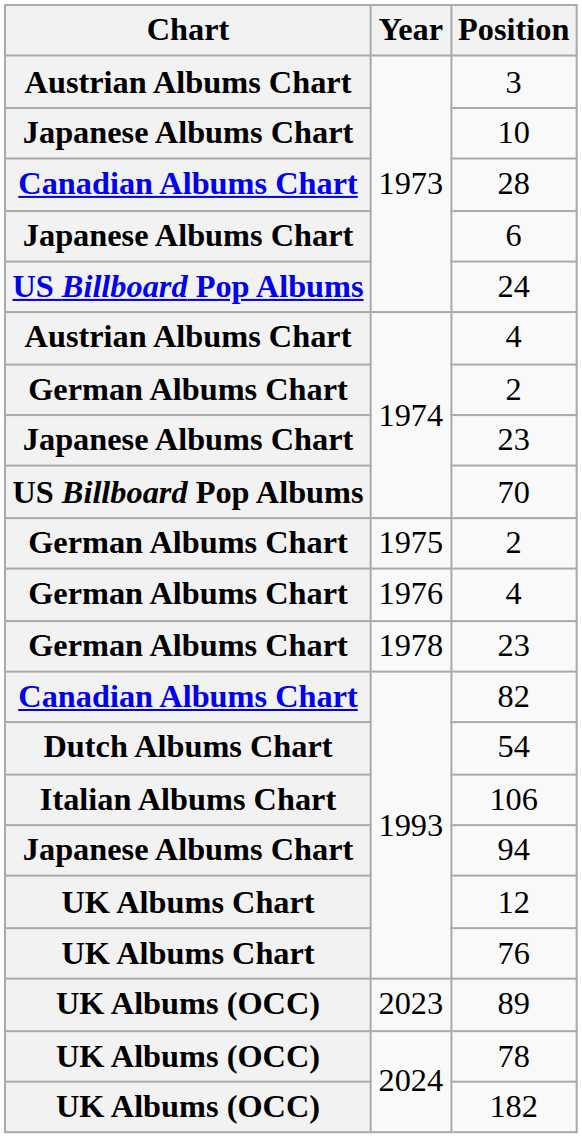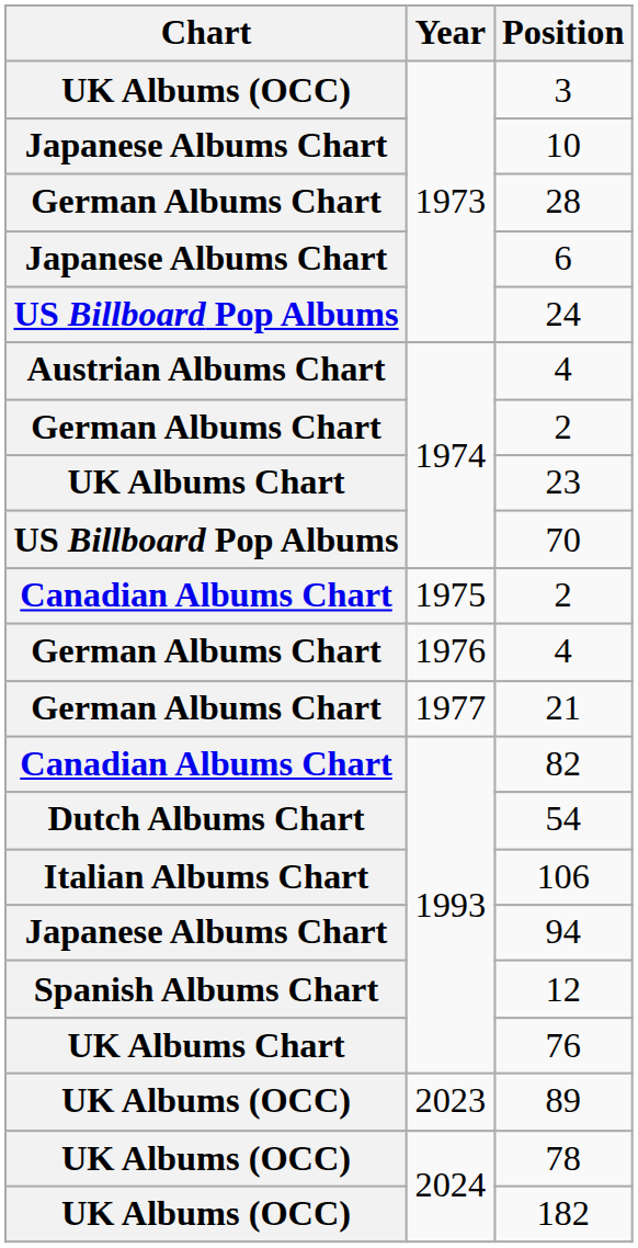 <table class="wikitable plainrowheaders" style="text-align:center;">
 <tr>
 <th scope="col">Chart</th>
 <th scope="col">Year</th>
 <th scope="col">Position</th>
 </tr>
 <tr>
-<th scope="row">Austrian Albums Chart</th>
+<th scope="row">UK Albums (OCC)</th>
 <td rowspan="5">1973</td>
 <td>3</td>
 </tr>
 <tr>
 <th scope="row">Japanese Albums Chart</th>
 <td>10</td>
 </tr>
 <tr>
-<th scope="row"><a href='#'>Canadian Albums Chart</a></th>
+<th scope="row">German Albums Chart</th>
 <td>28</td>
 </tr>
 <tr>
 <th scope="row">Japanese Albums Chart</th>
 <td>6</td>
 </tr>
 <tr>
 <th scope="row"><a href='#'>US <em>Billboard</em> Pop Albums</a></th>
 <td>24</td>
 </tr>
 <tr>
 <th scope="row">Austrian Albums Chart</th>
 <td rowspan="4">1974</td>
 <td>4</td>
 </tr>
 <tr>
 <th scope="row">German Albums Chart</th>
 <td>2</td>
 </tr>
 <tr>
-<th scope="row">Japanese Albums Chart</th>
+<th scope="row">UK Albums Chart</th>
 <td>23</td>
 </tr>
 <tr>
 <th scope="row">US <em>Billboard</em> Pop Albums</th>
 <td>70</td>
 </tr>
 <tr>
-<th scope="row">German Albums Chart</th>
+<th scope="row"><a href='#'>Canadian Albums Chart</a></th>
 <td>1975</td>
 <td>2</td>
 </tr>
 <tr>
 <th scope="row">German Albums Chart</th>
 <td>1976</td>
 <td>4</td>
 </tr>
 <tr>
 <th scope="row">German Albums Chart</th>
-<td>1978</td>
-<td>23</td>
+<td>1977</td>
+<td>21</td>
 </tr>
 <tr>
 <th scope="row"><a href='#'>Canadian Albums Chart</a></th>
 <td rowspan="6">1993</td>
 <td>82</td>
 </tr>
 <tr>
 <th scope="row">Dutch Albums Chart</th>
 <td>54</td>
 </tr>
 <tr>
 <th scope="row">Italian Albums Chart</th>
 <td>106</td>
 </tr>
 <tr>
 <th scope="row">Japanese Albums Chart</th>
 <td>94</td>
 </tr>
 <tr>
-<th scope="row">UK Albums Chart</th>
+<th scope="row">Spanish Albums Chart</th>
 <td>12</td>
 </tr>
 <tr>
 <th scope="row">UK Albums Chart</th>
 <td>76</td>
 </tr>
 <tr>
 <th scope="row">UK Albums (OCC)</th>
 <td>2023</td>
 <td>89</td>
 </tr>
 <tr>
 <th scope="row">UK Albums (OCC)</th>
 <td rowspan="2">2024</td>
 <td>78</td>
 </tr>
 <tr>
 <th scope="row">UK Albums (OCC)</th>
 <td>182</td>
 </tr>
 </table>
